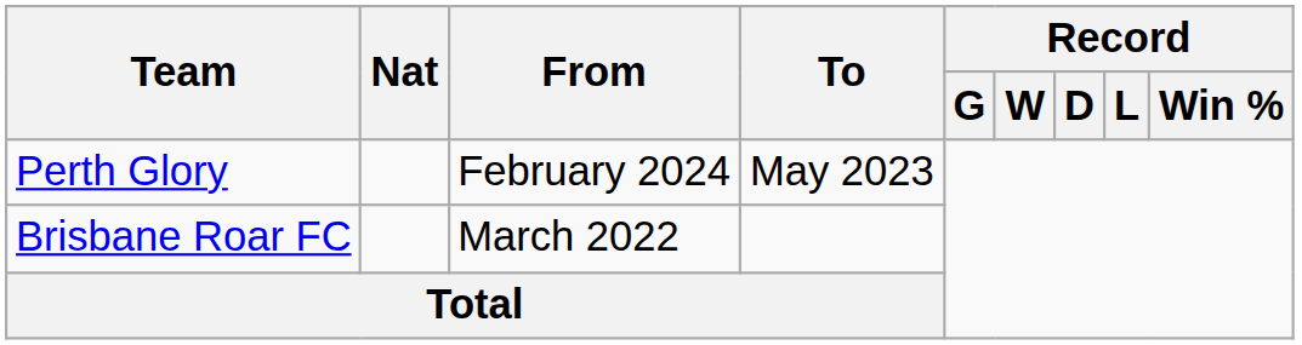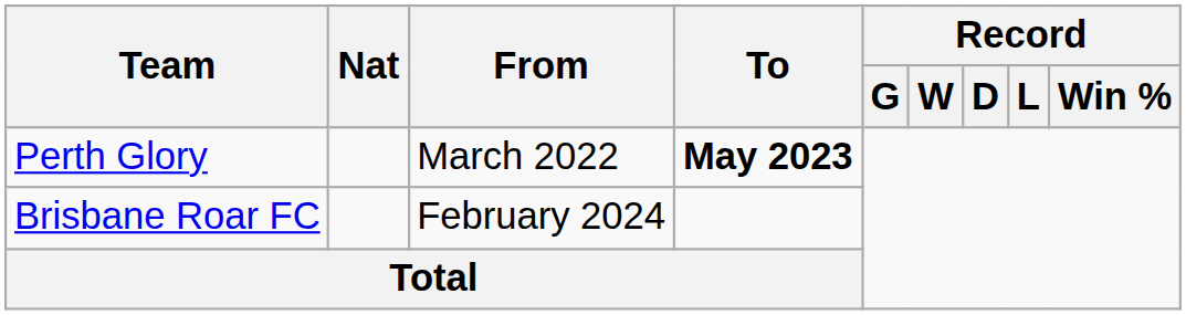 <table class="wikitable" style="text-align: center">
 <tr>
 <th rowspan="2">Team</th>
 <th rowspan="2">Nat</th>
 <th rowspan="2">From</th>
 <th rowspan="2">To</th>
 <th colspan="5">Record</th>
 </tr>
 <tr>
 <th>G</th>
 <th>W</th>
 <th>D</th>
 <th>L</th>
 <th>Win %</th>
 </tr>
 <tr>
 <td align=left><a href='#'>Perth Glory</a></td>
 <td></td>
-<td align=left>February 2024</td>
-<td align=left>May 2023<br></td>
+<td align=left>March 2022</td>
+<td align=left><strong>May 2023<br></strong></td>
 </tr>
 <tr>
 <td align=left><a href='#'>Brisbane Roar FC</a></td>
 <td></td>
-<td align=left>March 2022</td>
+<td align=left>February 2024</td>
 <td align=left><br></td>
 </tr>
 <tr>
 <th colspan="4">Total<br></th>
 </tr>
 </table>
